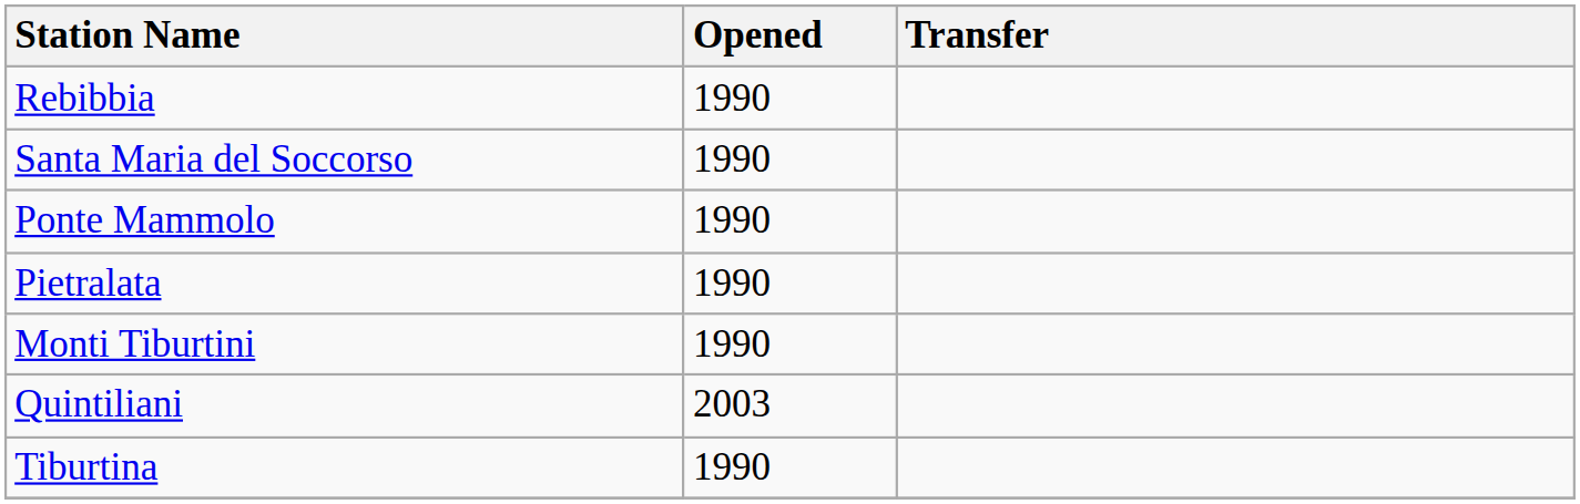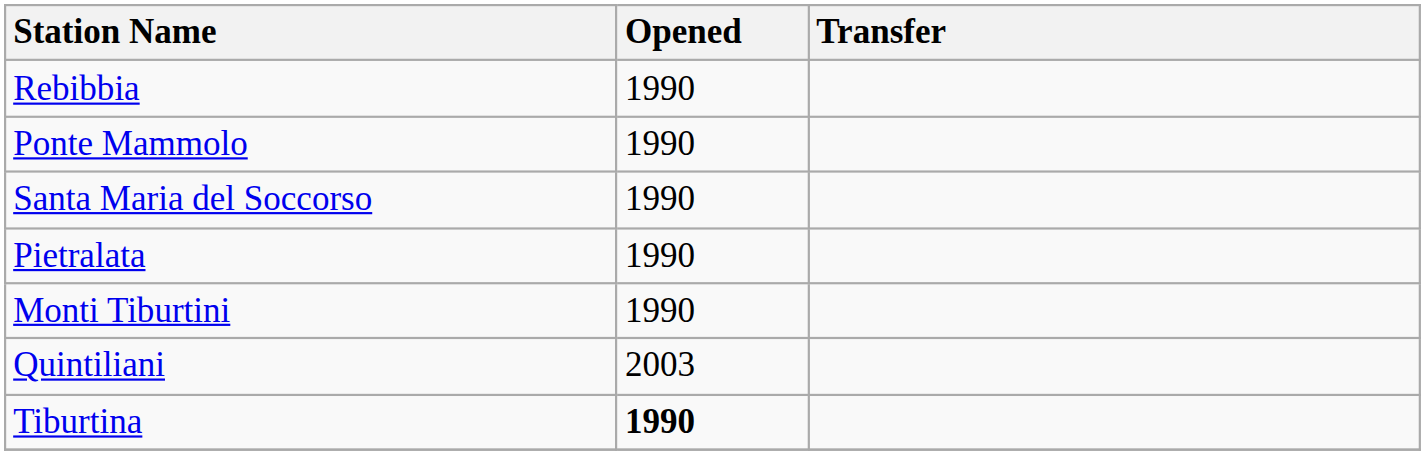 <table class="wikitable sortable">
 <tr>
 <th style="text-align:left; width:17em;">Station Name</th>
 <th style="text-align:left; width:5em;">Opened</th>
 <th style="text-align:left; width:17em;">Transfer</th>
 </tr>
 <tr class="sort">
 <td><a href='#'>Rebibbia</a></td>
 <td>1990</td>
 <td></td>
 </tr>
 <tr>
-<td><a href='#'>Santa Maria del Soccorso</a></td>
+<td><a href='#'>Ponte Mammolo</a></td>
 <td>1990</td>
 <td></td>
 </tr>
 <tr>
-<td><a href='#'>Ponte Mammolo</a></td>
+<td><a href='#'>Santa Maria del Soccorso</a></td>
 <td>1990</td>
 <td></td>
 </tr>
 <tr>
 <td><a href='#'>Pietralata</a></td>
 <td>1990</td>
 <td></td>
 </tr>
 <tr>
 <td><a href='#'>Monti Tiburtini</a></td>
 <td>1990</td>
 <td></td>
 </tr>
 <tr>
 <td><a href='#'>Quintiliani</a></td>
 <td>2003</td>
 <td></td>
 </tr>
 <tr>
 <td><a href='#'>Tiburtina</a></td>
-<td>1990</td>
+<td><strong>1990</strong></td>
 <td>  </td>
 </tr>
 <tr>
 </tr>
 </table>
